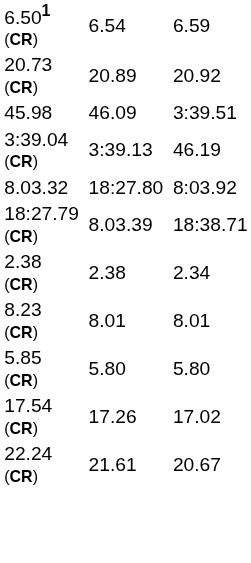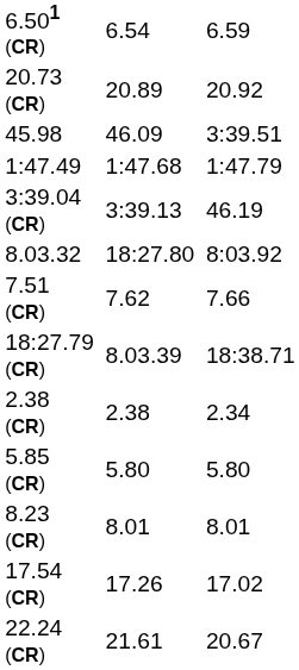 <table>
 <tr>
 <td></td>
 <td></td>
 <td>6.50<sup><strong>1</strong></sup><br><small>(<strong>CR</strong>)</small></td>
 <td></td>
 <td>6.54</td>
 <td></td>
 <td>6.59</td>
 </tr>
 <tr>
 <td></td>
 <td></td>
 <td>20.73<br><small>(<strong>CR</strong>)</small></td>
 <td></td>
 <td>20.89</td>
 <td></td>
 <td>20.92</td>
 </tr>
 <tr>
 <td></td>
 <td></td>
 <td>45.98</td>
 <td></td>
 <td>46.09</td>
 <td></td>
 <td>3:39.51</td>
 </tr>
 <tr>
 <td></td>
 <td></td>
+<td>1:47.49</td>
+<td></td>
+<td>1:47.68</td>
+<td></td>
+<td>1:47.79</td>
+</tr>
+<tr>
+<td></td>
+<td></td>
 <td>3:39.04<br><small>(<strong>CR</strong>)</small></td>
 <td></td>
 <td>3:39.13</td>
 <td></td>
 <td>46.19</td>
 </tr>
 <tr>
 <td></td>
 <td></td>
 <td>8.03.32</td>
 <td></td>
 <td>18:27.80</td>
 <td></td>
 <td>8:03.92</td>
+</tr>
+<tr>
+<td></td>
+<td></td>
+<td>7.51<br><small>(<strong>CR</strong>)</small></td>
+<td></td>
+<td>7.62</td>
+<td></td>
+<td>7.66</td>
 </tr>
 <tr>
 <td></td>
 <td></td>
 <td>18:27.79<br><small>(<strong>CR</strong>)</small></td>
 <td></td>
 <td>8.03.39</td>
 <td></td>
 <td>18:38.71</td>
 </tr>
 <tr>
 <td></td>
 <td></td>
 <td>2.38<br><small>(<strong>CR</strong>)</small></td>
 <td></td>
 <td>2.38</td>
 <td></td>
 <td>2.34</td>
 </tr>
 <tr>
 <td></td>
 <td></td>
+<td>5.85<br><small>(<strong>CR</strong>)</small></td>
+<td></td>
+<td>5.80</td>
+<td></td>
+<td>5.80</td>
+</tr>
+<tr>
+<td></td>
+<td></td>
 <td>8.23<br><small>(<strong>CR</strong>)</small></td>
 <td></td>
 <td>8.01</td>
 <td></td>
 <td>8.01</td>
-</tr>
-<tr>
-<td></td>
-<td></td>
-<td>5.85<br><small>(<strong>CR</strong>)</small></td>
-<td></td>
-<td>5.80</td>
-<td></td>
-<td>5.80</td>
 </tr>
 <tr>
 <td></td>
 <td></td>
 <td>17.54<br><small>(<strong>CR</strong>)</small></td>
 <td></td>
 <td>17.26</td>
 <td></td>
 <td>17.02</td>
 </tr>
 <tr>
 <td></td>
 <td></td>
 <td>22.24<br><small>(<strong>CR</strong>)</small></td>
 <td></td>
 <td>21.61</td>
 <td></td>
 <td>20.67</td>
 </tr>
 <tr>
 </tr>
 </table>
